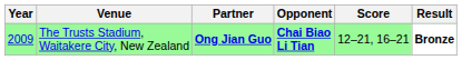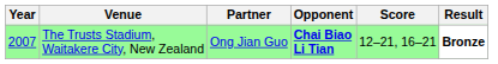 <table class="sortable wikitable" style="font-size: 90%;">
 <tr>
 <th>Year</th>
 <th>Venue</th>
 <th>Partner</th>
 <th>Opponent</th>
 <th>Score</th>
 <th>Result</th>
 </tr>
 <tr style="background:#98FB98">
-<td align="center"><a href='#'>2009</a></td>
+<td align="center"><a href='#'>2007</a></td>
 <td align="left"><a href='#'>The Trusts Stadium</a>,<br><a href='#'>Waitakere City</a>, New Zealand</td>
-<td align="left"><strong> <a href='#'>Ong Jian Guo</a></strong></td>
+<td align="left"> <a href='#'>Ong Jian Guo</a></td>
 <td align="left"><strong> <a href='#'>Chai Biao</a> <br>  <a href='#'>Li Tian</a></strong></td>
 <td align="left">12–21, 16–21</td>
 <td style="text-align:left; background:white"> <strong>Bronze</strong></td>
 </tr>
 </table>
